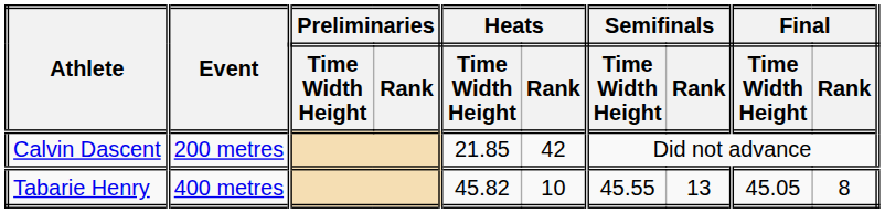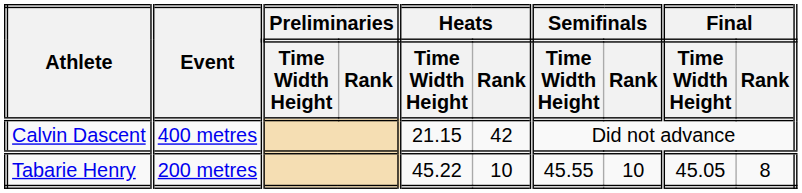 <table class=wikitable style="font-size:90%; border: double;">
 <tr>
 <th rowspan="2" style="border-right:double">Athlete</th>
 <th rowspan="2" style="border-right:double">Event</th>
 <th colspan="2" style="border-right:double; border-bottom:double;">Preliminaries</th>
 <th colspan="2" style="border-right:double; border-bottom:double;">Heats</th>
 <th colspan="2" style="border-right:double; border-bottom:double;">Semifinals</th>
 <th colspan="2" style="border-right:double; border-bottom:double;">Final</th>
 </tr>
 <tr>
 <th>Time<br>Width<br>Height</th>
 <th style="border-right:double">Rank</th>
 <th>Time<br>Width<br>Height</th>
 <th style="border-right:double">Rank</th>
 <th>Time<br>Width<br>Height</th>
 <th style="border-right:double">Rank</th>
 <th>Time<br>Width<br>Height</th>
 <th style="border-right:double">Rank</th>
 </tr>
 <tr style="border-top: double;">
 <td style="border-right:double"><a href='#'>Calvin Dascent</a></td>
-<td style="border-right:double"><a href='#'>200 metres</a></td>
+<td style="border-right:double"><a href='#'>400 metres</a></td>
 <td style="border-right:double" colspan= 2 bgcolor="wheat"></td>
-<td align=center>21.85</td>
+<td align=center>21.15</td>
 <td align=center style="border-right:double">42</td>
 <td colspan="4" align=center>Did not advance</td>
 </tr>
 <tr style="border-top: double;">
 <td style="border-right:double"><a href='#'>Tabarie Henry</a></td>
-<td style="border-right:double"><a href='#'>400 metres</a></td>
+<td style="border-right:double"><a href='#'>200 metres</a></td>
 <td style="border-right:double" colspan= 2 bgcolor="wheat"></td>
-<td align=center>45.82</td>
+<td align=center>45.22</td>
 <td style="border-right:double" align=center>10</td>
 <td align=center>45.55</td>
-<td style="border-right:double" align=center>13</td>
+<td style="border-right:double" align=center>10</td>
 <td align=center>45.05</td>
 <td align=center>8</td>
 </tr>
 </table>
